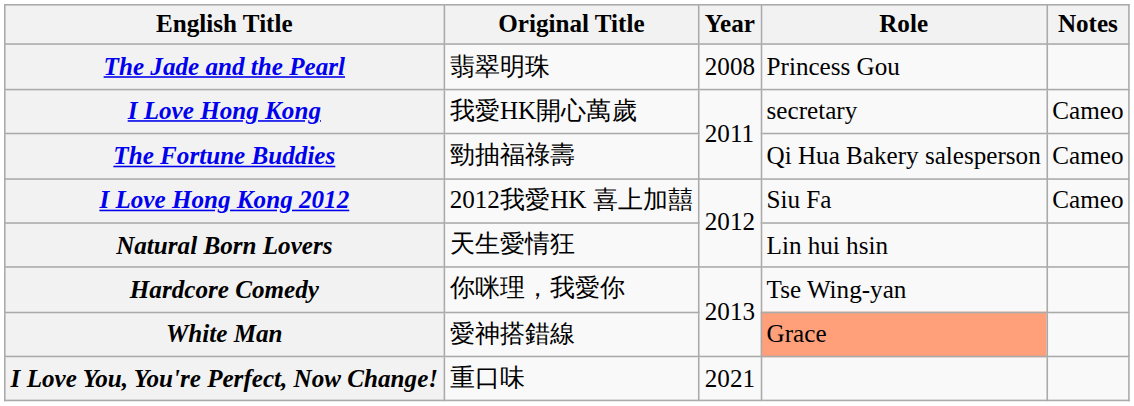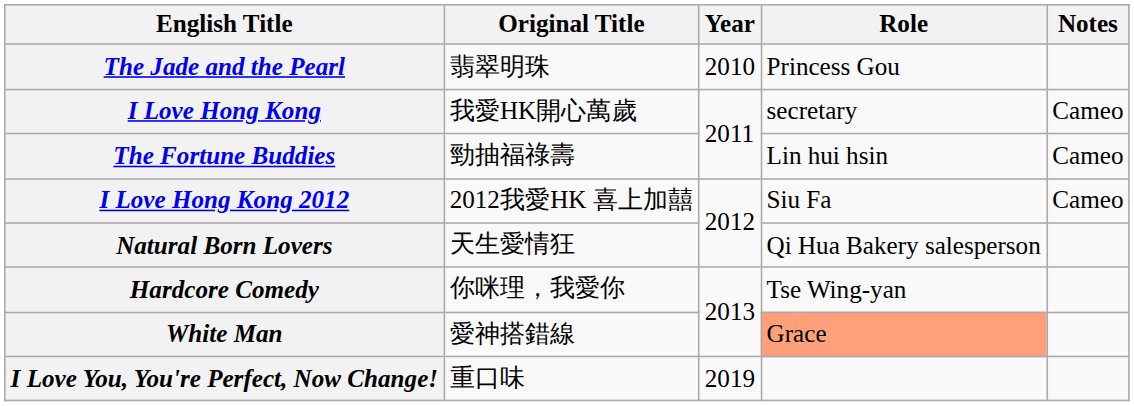 <table class="wikitable plainrowheaders sortable">
 <tr>
 <th>English Title</th>
 <th>Original Title</th>
 <th>Year</th>
 <th>Role</th>
 <th class="unsortable">Notes</th>
 </tr>
 <tr>
 <th scope="row"><em><a href='#'>The Jade and the Pearl</a></em></th>
 <td>翡翠明珠</td>
-<td>2008</td>
+<td>2010</td>
 <td>Princess Gou</td>
 </tr>
 <tr>
 <th scope="row"><em><a href='#'>I Love Hong Kong</a></em></th>
 <td>我愛HK開心萬歲</td>
 <td rowspan="2">2011</td>
 <td>secretary</td>
 <td>Cameo</td>
 </tr>
 <tr>
 <th scope="row"><em><a href='#'>The Fortune Buddies</a></em></th>
 <td>勁抽福祿壽</td>
-<td>Qi Hua Bakery salesperson</td>
+<td>Lin hui hsin</td>
 <td>Cameo</td>
 </tr>
 <tr>
 <th scope="row"><em><a href='#'>I Love Hong Kong 2012</a></em></th>
 <td>2012我愛HK 喜上加囍</td>
 <td rowspan="2">2012</td>
 <td>Siu Fa</td>
 <td>Cameo</td>
 </tr>
 <tr>
 <th scope="row"><em>Natural Born Lovers</em></th>
 <td>天生愛情狂</td>
-<td>Lin hui hsin</td>
+<td>Qi Hua Bakery salesperson</td>
 </tr>
 <tr>
 <th scope="row"><em>Hardcore Comedy</em></th>
 <td>你咪理，我愛你</td>
 <td rowspan="2">2013</td>
 <td>Tse Wing-yan</td>
 <td></td>
 </tr>
 <tr>
 <th scope="row"><em>White Man</em></th>
 <td>愛神搭錯線</td>
 <td style="background: lightsalmon;">Grace</td>
 <td></td>
 </tr>
 <tr>
 <th scope="row"><em>I Love You, You're Perfect, Now Change!</em></th>
 <td>重口味</td>
-<td>2021</td>
+<td>2019</td>
 <td></td>
 </tr>
 </table>
